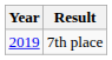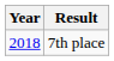 <table class="wikitable">
 <tr>
 <th>Year</th>
 <th>Result</th>
 </tr>
 <tr>
-<td><a href='#'>2019</a></td>
+<td><a href='#'>2018</a></td>
 <td>7th place</td>
 </tr>
 </table>
